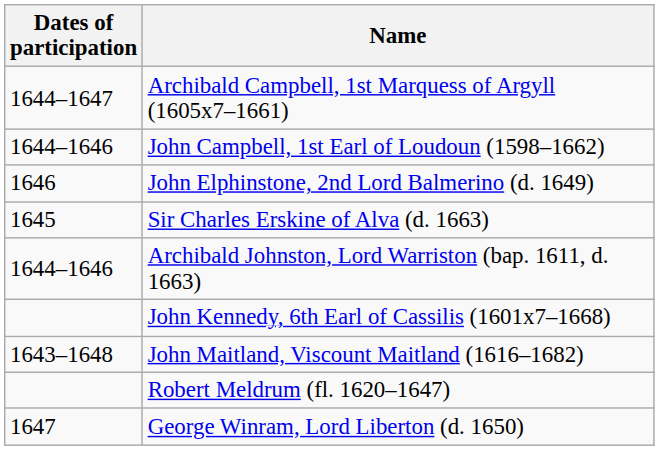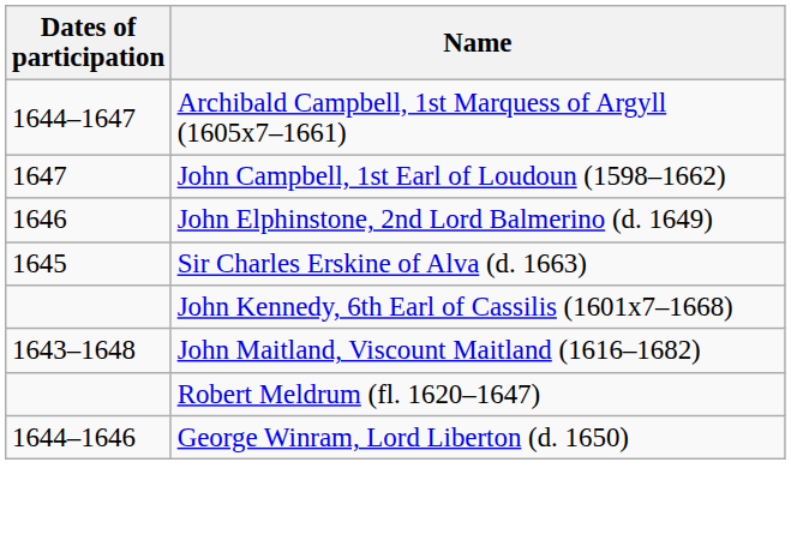 <table class="wikitable">
 <tr>
 <th width="30">Dates of participation</th>
 <th width="350">Name</th>
 </tr>
 <tr>
 <td>1644–1647</td>
 <td><a href='#'>Archibald Campbell, 1st Marquess of Argyll</a> (1605x7–1661)</td>
 </tr>
 <tr>
-<td>1644–1646</td>
+<td>1647</td>
 <td><a href='#'>John Campbell, 1st Earl of Loudoun</a> (1598–1662)</td>
 </tr>
 <tr>
 <td>1646</td>
 <td><a href='#'>John Elphinstone, 2nd Lord Balmerino</a> (d. 1649)</td>
 </tr>
 <tr>
 <td>1645</td>
 <td><a href='#'>Sir Charles Erskine of Alva</a> (d. 1663)</td>
-</tr>
-<tr>
-<td>1644–1646</td>
-<td><a href='#'>Archibald Johnston, Lord Warriston</a> (bap. 1611, d. 1663)</td>
 </tr>
 <tr>
 <td></td>
 <td><a href='#'>John Kennedy, 6th Earl of Cassilis</a> (1601x7–1668)</td>
 </tr>
 <tr>
 <td>1643–1648</td>
 <td><a href='#'>John Maitland, Viscount Maitland</a> (1616–1682)</td>
 </tr>
 <tr>
 <td></td>
 <td><a href='#'>Robert Meldrum</a> (fl. 1620–1647)</td>
 </tr>
 <tr>
-<td>1647</td>
+<td>1644–1646</td>
 <td><a href='#'>George Winram, Lord Liberton</a> (d. 1650)</td>
 </tr>
 </table>
